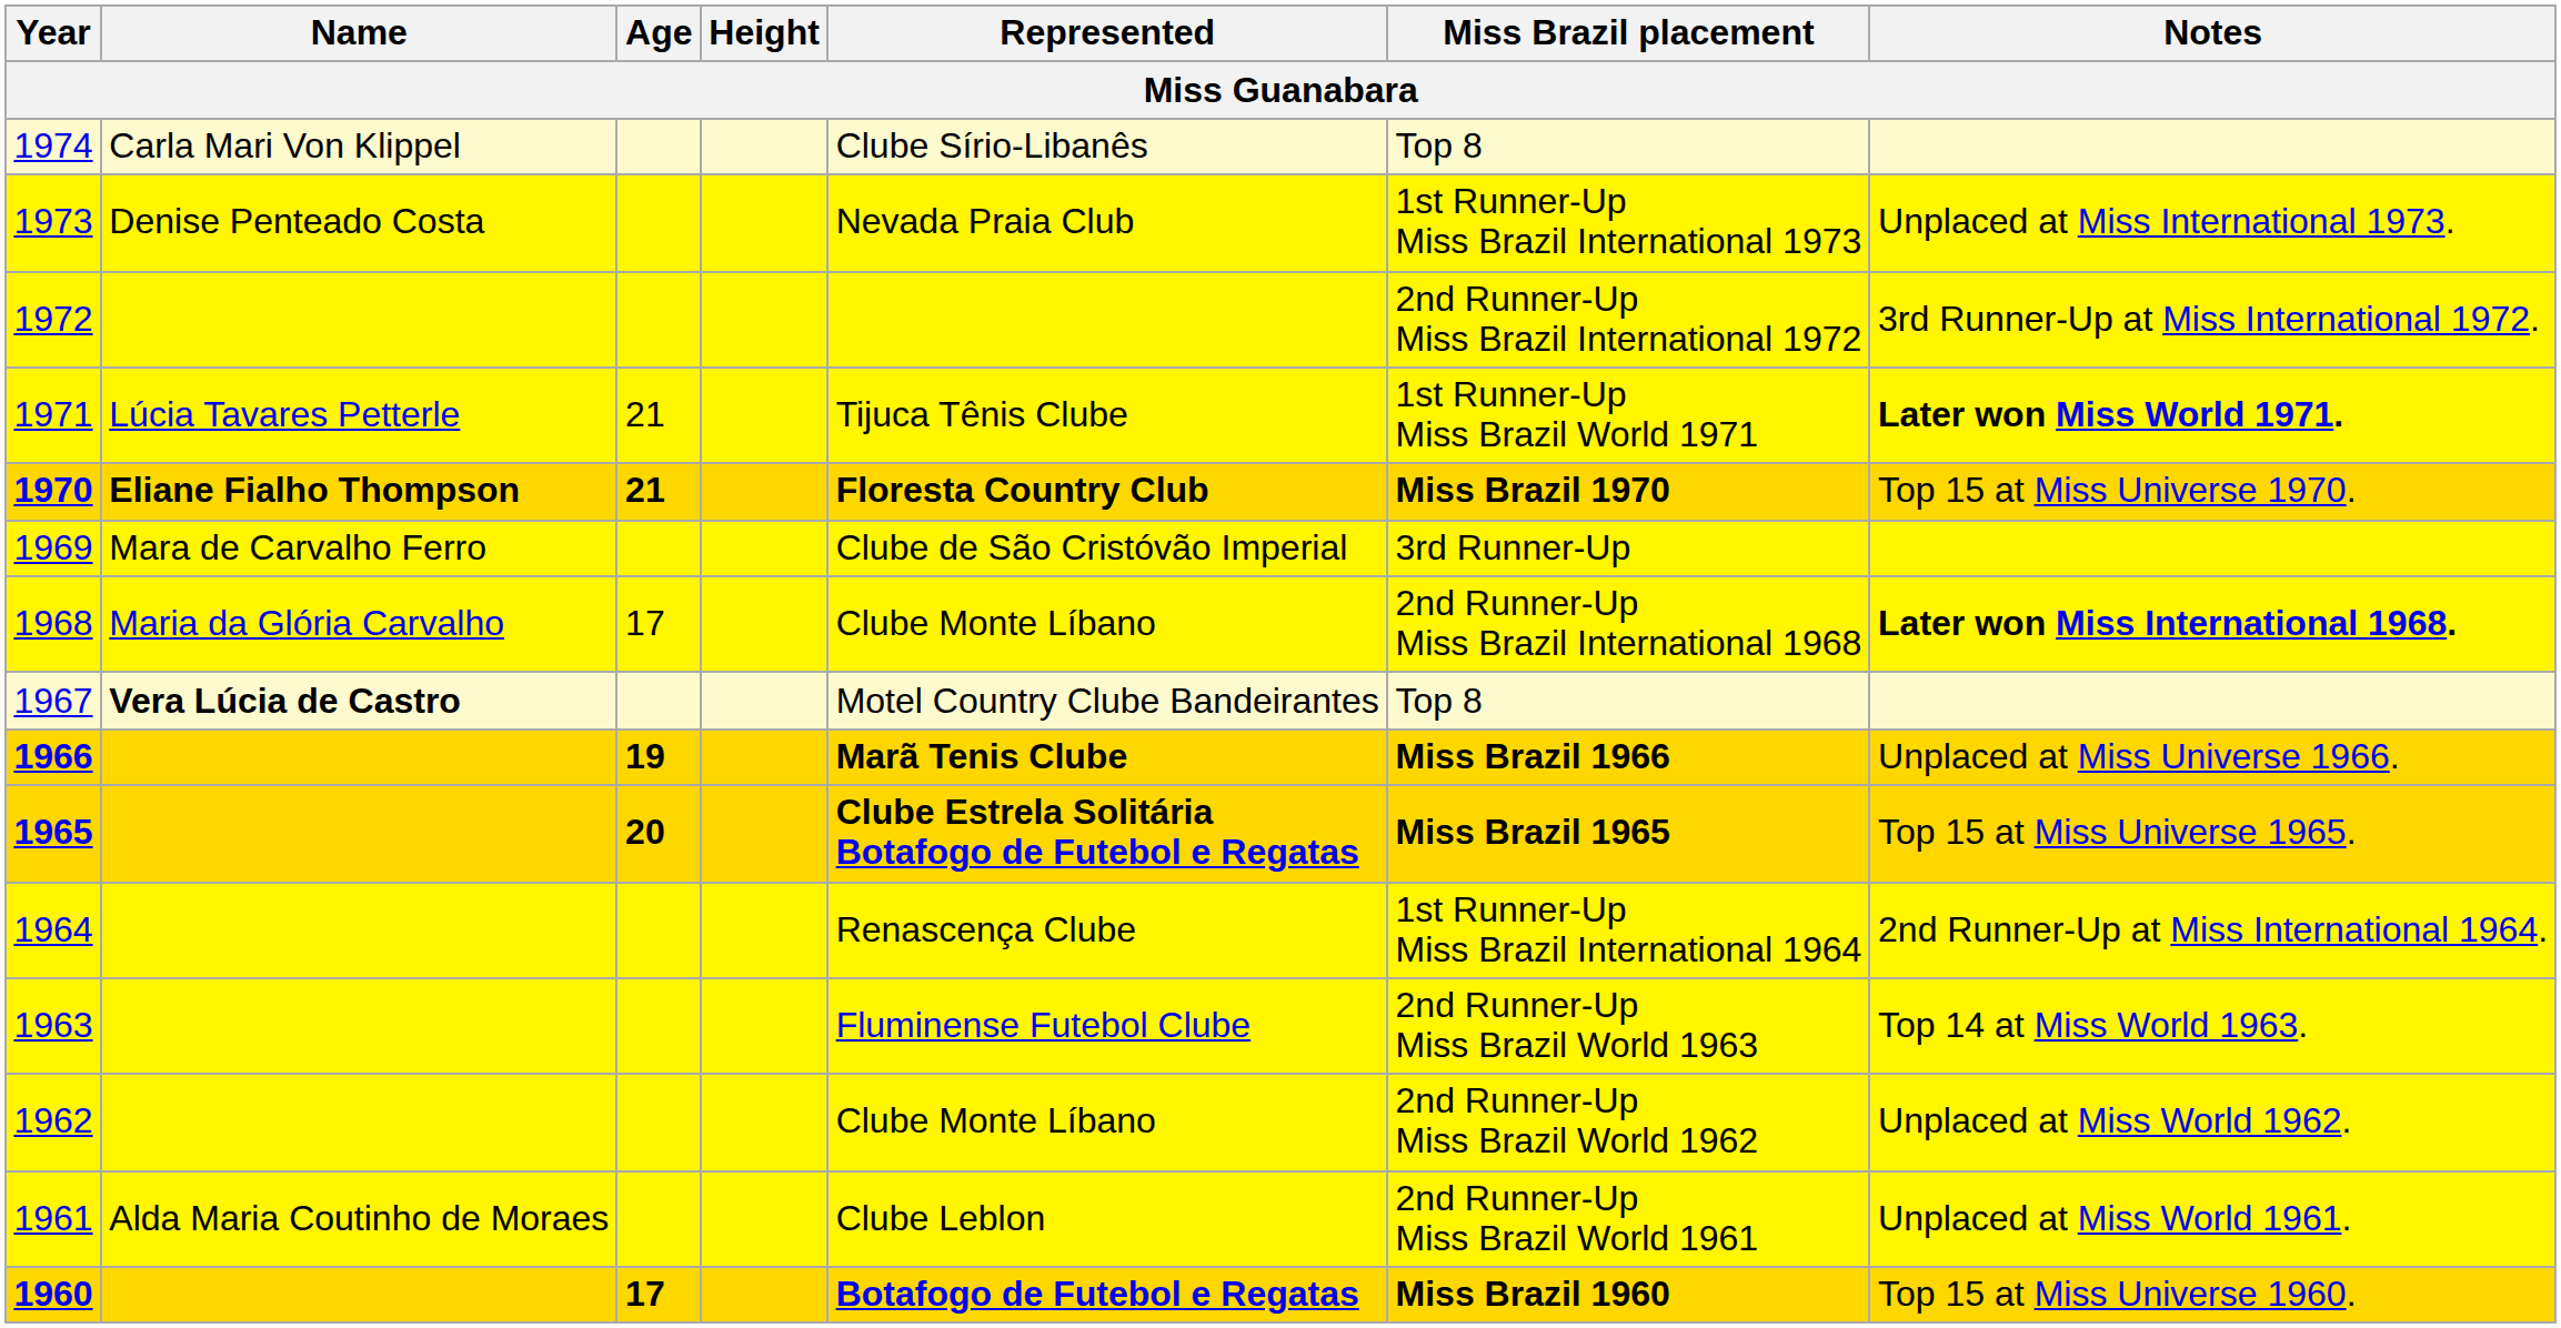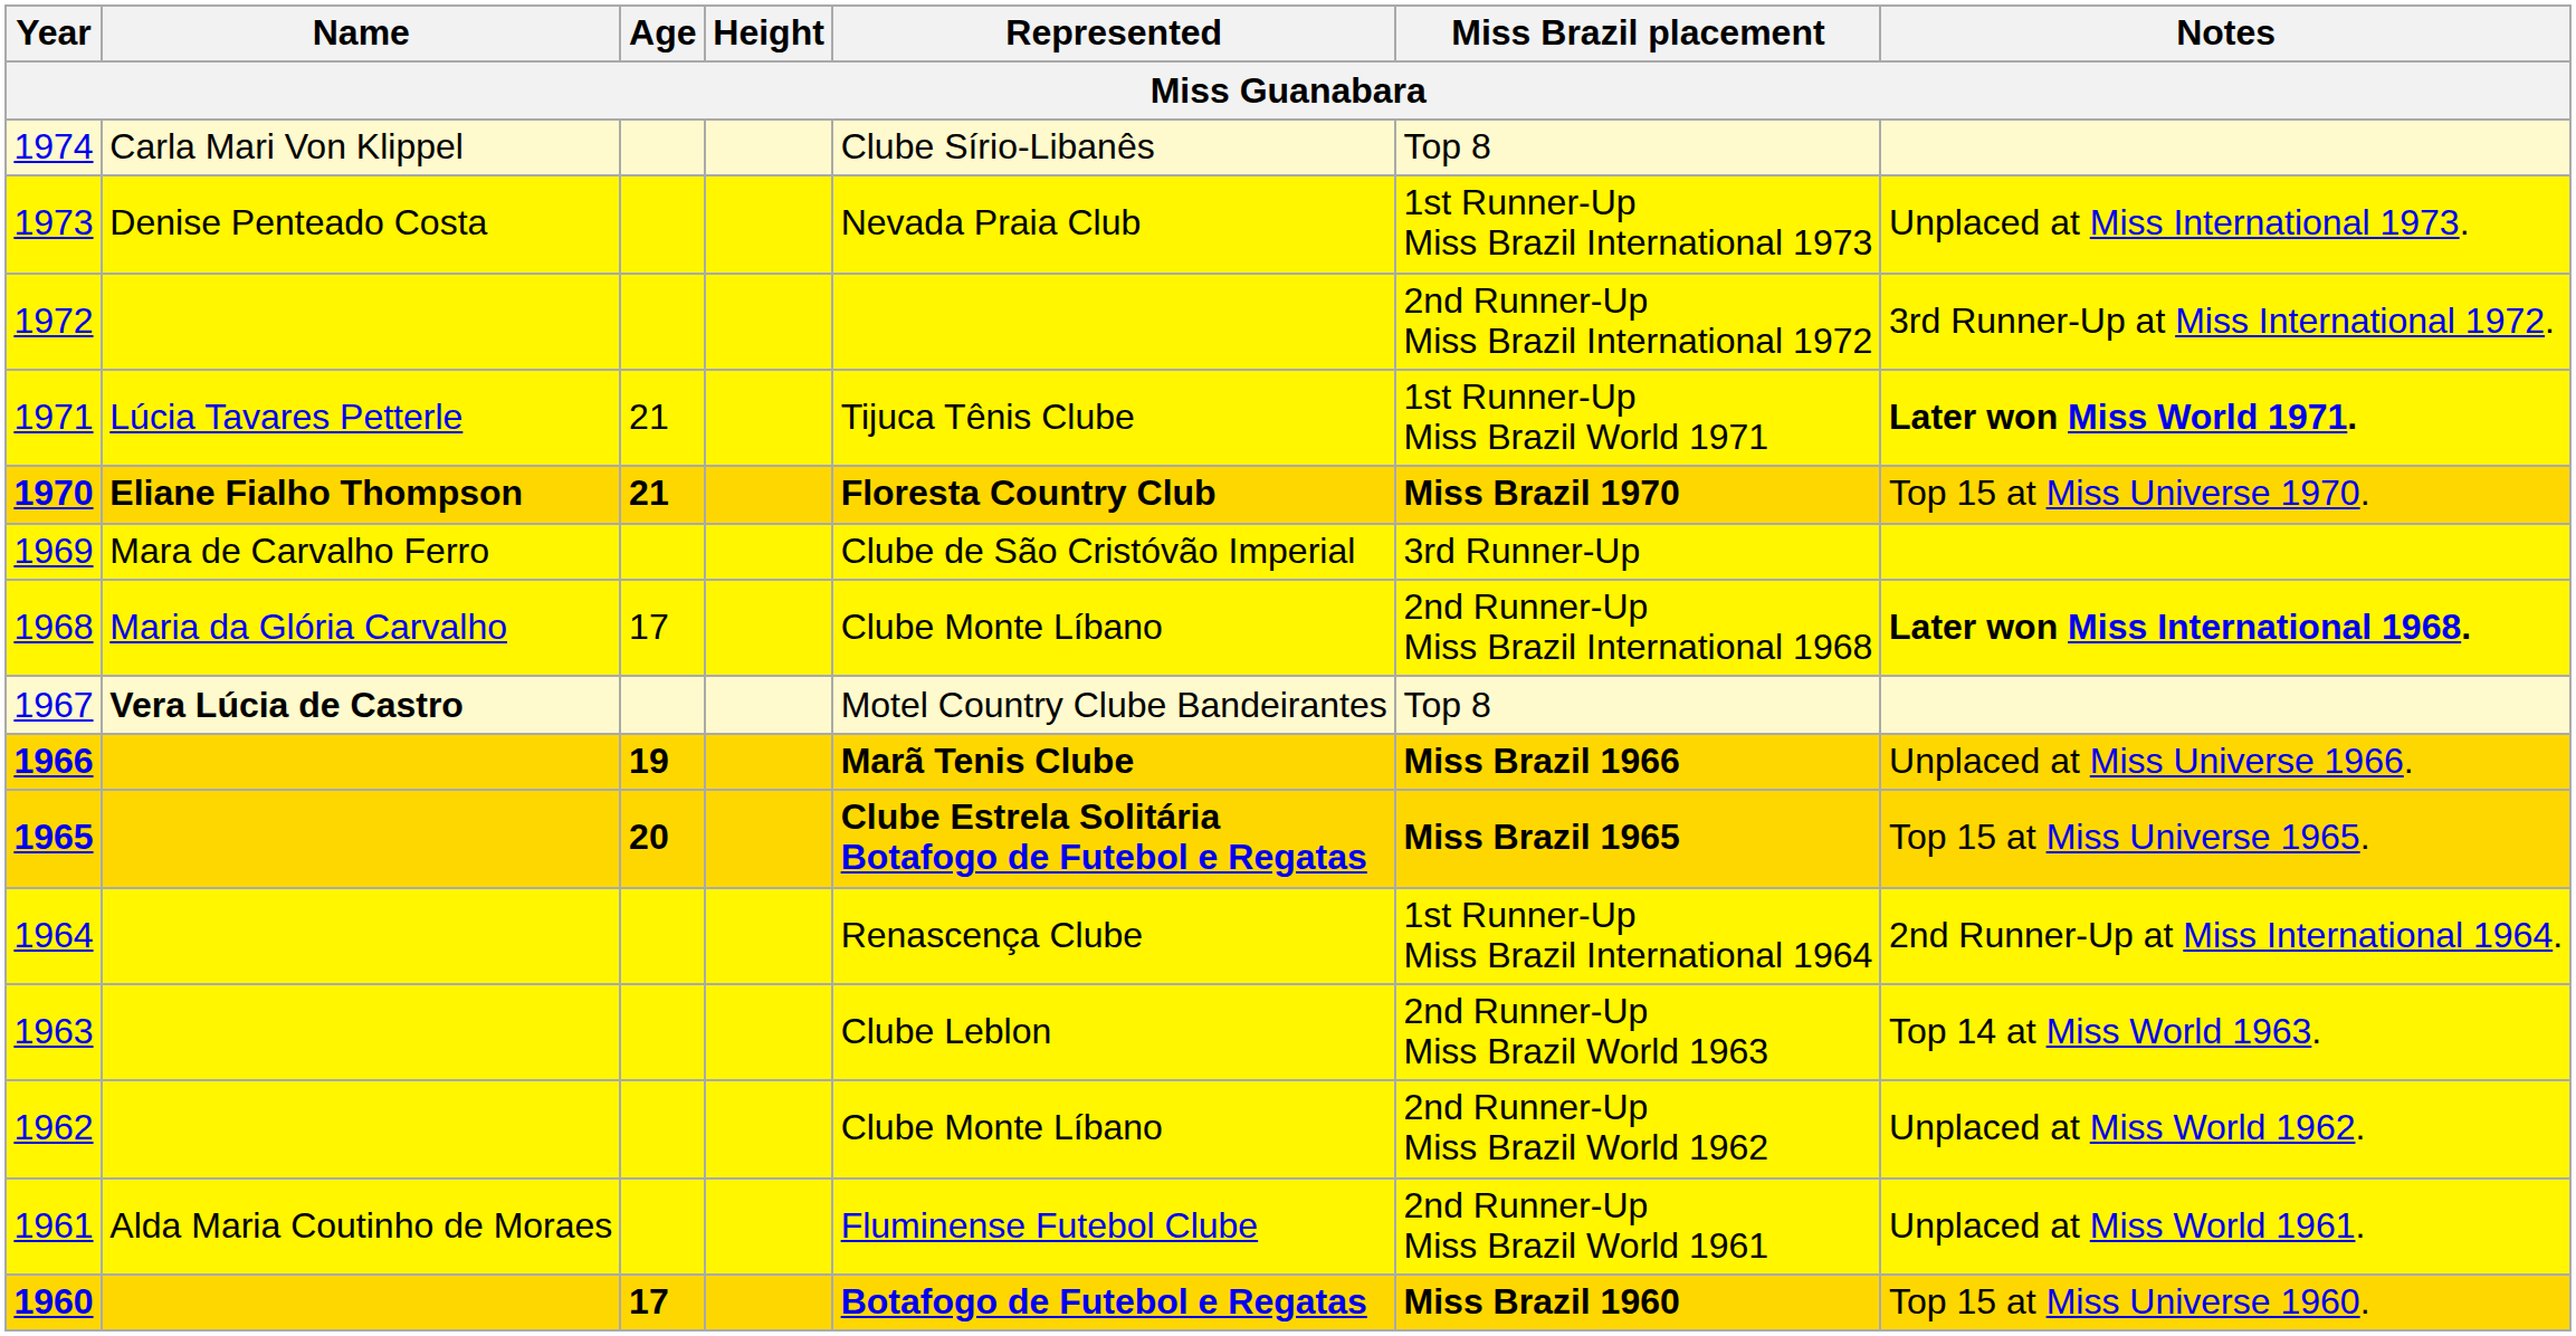 <table class="wikitable sortable">
 <tr bgcolor="#efefef">
 <th>Year</th>
 <th>Name</th>
 <th>Age</th>
 <th>Height</th>
 <th>Represented</th>
 <th>Miss Brazil placement</th>
 <th>Notes</th>
 </tr>
 <tr>
 <th colspan=7>Miss Guanabara</th>
 </tr>
 <tr bgcolor="#FFFACD">
 <td><a href='#'>1974</a></td>
 <td>Carla Mari Von Klippel</td>
 <td></td>
 <td></td>
 <td>Clube Sírio-Libanês</td>
 <td>Top 8</td>
 <td></td>
 </tr>
 <tr bgcolor="#FFFF66;">
 <td><a href='#'>1973</a></td>
 <td>Denise Penteado Costa</td>
 <td></td>
 <td></td>
 <td>Nevada Praia Club</td>
 <td>1st Runner-Up<br>Miss Brazil International 1973</td>
 <td>Unplaced at <a href='#'>Miss International 1973</a>.</td>
 </tr>
 <tr bgcolor="#FFFF66;">
 <td><a href='#'>1972</a></td>
 <td></td>
 <td></td>
 <td></td>
 <td></td>
 <td>2nd Runner-Up<br>Miss Brazil International 1972</td>
 <td>3rd Runner-Up at <a href='#'>Miss International 1972</a>.</td>
 </tr>
 <tr bgcolor="#FFFF66;">
 <td><a href='#'>1971</a></td>
 <td><a href='#'>Lúcia Tavares Petterle</a></td>
 <td>21</td>
 <td></td>
 <td>Tijuca Tênis Clube</td>
 <td>1st Runner-Up<br>Miss Brazil World 1971</td>
 <td><strong>Later won <a href='#'>Miss World 1971</a>.</strong></td>
 </tr>
 <tr style="background-color:GOLD;">
 <td><strong><a href='#'>1970</a></strong></td>
 <td><strong>Eliane Fialho Thompson</strong></td>
 <td><strong>21</strong></td>
 <td><strong></strong></td>
 <td><strong>Floresta Country Club</strong></td>
 <td><strong>Miss Brazil 1970</strong></td>
 <td>Top 15 at <a href='#'>Miss Universe 1970</a>.</td>
 </tr>
 <tr bgcolor="#FFFF66;">
 <td><a href='#'>1969</a></td>
 <td>Mara de Carvalho Ferro</td>
 <td></td>
 <td></td>
 <td>Clube de São Cristóvão Imperial</td>
 <td>3rd Runner-Up</td>
 <td></td>
 </tr>
 <tr bgcolor="#FFFF66;">
 <td><a href='#'>1968</a></td>
 <td><a href='#'>Maria da Glória Carvalho</a></td>
 <td>17</td>
 <td></td>
 <td>Clube Monte Líbano</td>
 <td>2nd Runner-Up<br>Miss Brazil International 1968</td>
 <td><strong>Later won <a href='#'>Miss International 1968</a>.</strong></td>
 </tr>
 <tr bgcolor="#FFFACD">
 <td><a href='#'>1967</a></td>
 <td><strong>Vera Lúcia de Castro</strong></td>
 <td></td>
 <td></td>
 <td>Motel Country Clube Bandeirantes</td>
 <td>Top 8</td>
 <td></td>
 </tr>
 <tr style="background-color:GOLD;">
 <td><strong><a href='#'>1966</a></strong></td>
 <td><strong></strong></td>
 <td><strong>19</strong></td>
 <td><strong></strong></td>
 <td><strong>Marã Tenis Clube</strong></td>
 <td><strong>Miss Brazil 1966</strong></td>
 <td>Unplaced at <a href='#'>Miss Universe 1966</a>.</td>
 </tr>
 <tr style="background-color:GOLD;">
 <td><strong><a href='#'>1965</a></strong></td>
 <td><strong></strong></td>
 <td><strong>20</strong></td>
 <td><strong></strong></td>
 <td><strong>Clube Estrela Solitária</strong><br><strong><a href='#'>Botafogo de Futebol e Regatas</a></strong></td>
 <td><strong>Miss Brazil 1965</strong></td>
 <td>Top 15 at <a href='#'>Miss Universe 1965</a>.</td>
 </tr>
 <tr bgcolor="#FFFF66;">
 <td><a href='#'>1964</a></td>
 <td></td>
 <td></td>
 <td></td>
 <td>Renascença Clube</td>
 <td>1st Runner-Up<br>Miss Brazil International 1964</td>
 <td>2nd Runner-Up at <a href='#'>Miss International 1964</a>.</td>
 </tr>
 <tr bgcolor="#FFFF66;">
 <td><a href='#'>1963</a></td>
 <td></td>
 <td></td>
 <td></td>
-<td><a href='#'>Fluminense Futebol Clube</a></td>
+<td>Clube Leblon</td>
 <td>2nd Runner-Up<br>Miss Brazil World 1963</td>
 <td>Top 14 at <a href='#'>Miss World 1963</a>.</td>
 </tr>
 <tr bgcolor="#FFFF66;">
 <td><a href='#'>1962</a></td>
 <td></td>
 <td></td>
 <td></td>
 <td>Clube Monte Líbano</td>
 <td>2nd Runner-Up<br>Miss Brazil World 1962</td>
 <td>Unplaced at <a href='#'>Miss World 1962</a>.</td>
 </tr>
 <tr bgcolor="#FFFF66;">
 <td><a href='#'>1961</a></td>
 <td>Alda Maria Coutinho de Moraes</td>
 <td></td>
 <td></td>
-<td>Clube Leblon</td>
+<td><a href='#'>Fluminense Futebol Clube</a></td>
 <td>2nd Runner-Up<br>Miss Brazil World 1961</td>
 <td>Unplaced at <a href='#'>Miss World 1961</a>.</td>
 </tr>
 <tr style="background-color:GOLD;">
 <td><strong><a href='#'>1960</a></strong></td>
 <td><strong></strong></td>
 <td><strong>17</strong></td>
 <td><strong></strong></td>
 <td><strong><a href='#'>Botafogo de Futebol e Regatas</a></strong></td>
 <td><strong>Miss Brazil 1960</strong></td>
 <td>Top 15 at <a href='#'>Miss Universe 1960</a>.</td>
 </tr>
 <tr>
 </tr>
 </table>
